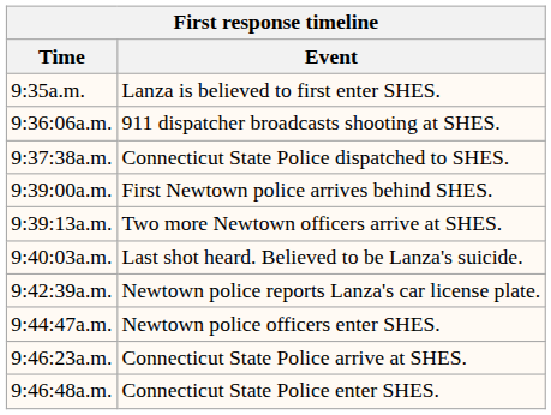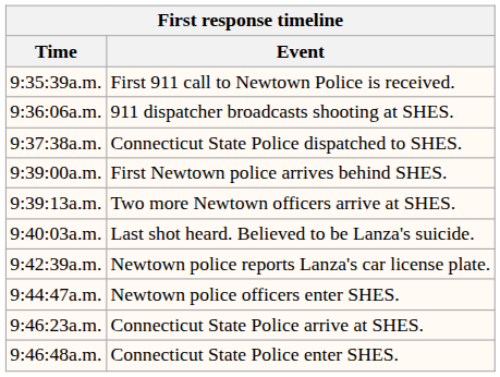 <table id="HSV2" class="wikitable" style="float:right; border:#78bf73; margin-left:.75em;">
 <tr>
 <th colspan=2>First response timeline</th>
 </tr>
 <tr>
 <th>Time</th>
 <th>Event</th>
 </tr>
 <tr>
-<td style="background:#FFFAF4">9:35a.m.</td>
-<td style="background:#FFFAF4;">Lanza is believed to first enter SHES.</td>
+<td style="background:#FFFAF4">9:35:39a.m.</td>
+<td style="background:#FFFAF4;">First 911 call to Newtown Police is received.</td>
 </tr>
 <tr>
 <td style="background:#FFFAF4">9:36:06a.m.</td>
 <td style="background:#FFFAF4;">911 dispatcher broadcasts shooting at SHES.</td>
 </tr>
 <tr>
 <td style="background:#FFFAF4">9:37:38a.m.</td>
 <td style="background:#FFFAF4;">Connecticut State Police dispatched to SHES.</td>
 </tr>
 <tr>
 <td style="background:#FFFAF4">9:39:00a.m.</td>
 <td style="background:#FFFAF4;">First Newtown police arrives behind SHES.</td>
 </tr>
 <tr>
 <td style="background:#FFFAF4">9:39:13a.m.</td>
 <td style="background:#FFFAF4;">Two more Newtown officers arrive at SHES.</td>
 </tr>
 <tr>
 <td style="background:#FFFAF4">9:40:03a.m.</td>
 <td style="background:#FFFAF4;">Last shot heard. Believed to be Lanza's suicide.</td>
 </tr>
 <tr>
 <td style="background:#FFFAF4">9:42:39a.m.</td>
 <td style="background:#FFFAF4;">Newtown police reports Lanza's car license plate.</td>
 </tr>
 <tr>
 <td style="background:#FFFAF4">9:44:47a.m.</td>
 <td style="background:#FFFAF4;">Newtown police officers enter SHES.</td>
 </tr>
 <tr>
 <td style="background:#FFFAF4">9:46:23a.m.</td>
 <td style="background:#FFFAF4;">Connecticut State Police arrive at SHES.</td>
 </tr>
 <tr>
 <td style="background:#FFFAF4">9:46:48a.m.</td>
 <td style="background:#FFFAF4;">Connecticut State Police enter SHES.</td>
 </tr>
 </table>
